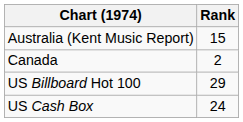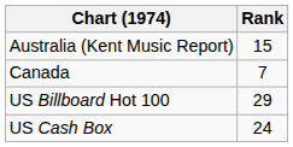 <table class="wikitable sortable">
 <tr>
 <th align="left">Chart (1974)</th>
 <th style="text-align:center;">Rank</th>
 </tr>
 <tr>
 <td>Australia (Kent Music Report)</td>
 <td style="text-align:center;">15</td>
 </tr>
 <tr>
 <td>Canada</td>
-<td style="text-align:center;">2</td>
+<td style="text-align:center;">7</td>
 </tr>
 <tr>
 <td>US <em>Billboard</em> Hot 100</td>
 <td style="text-align:center;">29</td>
 </tr>
 <tr>
 <td>US <em>Cash Box</em></td>
 <td style="text-align:center;">24</td>
 </tr>
 </table>
